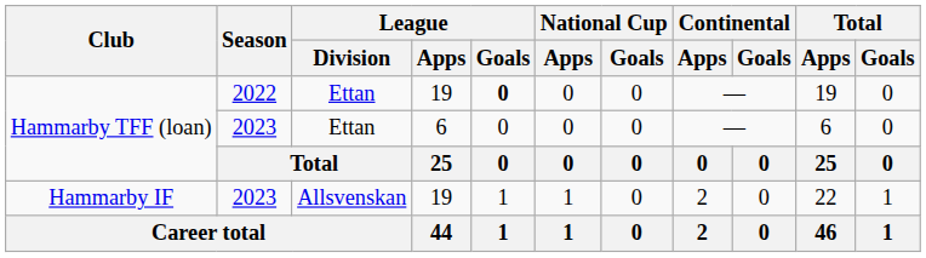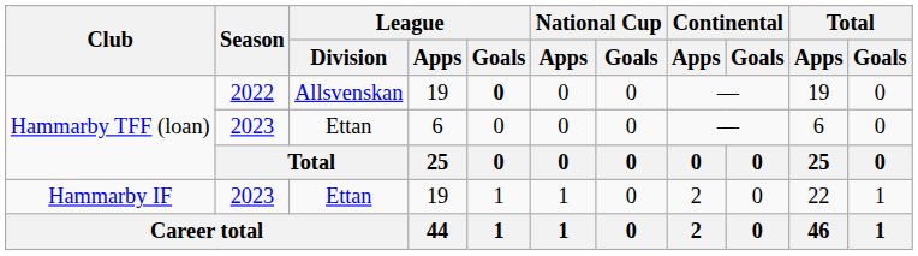 <table class="wikitable" style="text-align:center;">
 <tr>
 <th rowspan="2">Club</th>
 <th rowspan="2">Season</th>
 <th colspan="3">League</th>
 <th colspan="2">National Cup</th>
 <th colspan="2">Continental</th>
 <th colspan="2">Total</th>
 </tr>
 <tr>
 <th>Division</th>
 <th>Apps</th>
 <th>Goals</th>
 <th>Apps</th>
 <th>Goals</th>
 <th>Apps</th>
 <th>Goals</th>
 <th>Apps</th>
 <th>Goals</th>
 </tr>
 <tr>
 <td rowspan="3"><a href='#'>Hammarby TFF</a> (loan)</td>
 <td><a href='#'>2022</a></td>
-<td><a href='#'>Ettan</a></td>
+<td><a href='#'>Allsvenskan</a></td>
 <td>19</td>
 <td><strong>0</strong></td>
 <td>0</td>
 <td>0</td>
 <td colspan="2">—</td>
 <td>19</td>
 <td>0</td>
 </tr>
 <tr>
 <td><a href='#'>2023</a></td>
 <td>Ettan</td>
 <td>6</td>
 <td>0</td>
 <td>0</td>
 <td>0</td>
 <td colspan="2">—</td>
 <td>6</td>
 <td>0</td>
 </tr>
 <tr>
 <th colspan="2">Total</th>
 <th>25</th>
 <th>0</th>
 <th>0</th>
 <th>0</th>
 <th>0</th>
 <th>0</th>
 <th>25</th>
 <th>0</th>
 </tr>
 <tr>
 <td><a href='#'>Hammarby IF</a></td>
 <td><a href='#'>2023</a></td>
-<td><a href='#'>Allsvenskan</a></td>
+<td><a href='#'>Ettan</a></td>
 <td>19</td>
 <td>1</td>
 <td>1</td>
 <td>0</td>
 <td>2</td>
 <td>0</td>
 <td>22</td>
 <td>1</td>
 </tr>
 <tr>
 <th colspan="3">Career total</th>
 <th>44</th>
 <th>1</th>
 <th>1</th>
 <th>0</th>
 <th>2</th>
 <th>0</th>
 <th>46</th>
 <th>1</th>
 </tr>
 </table>
